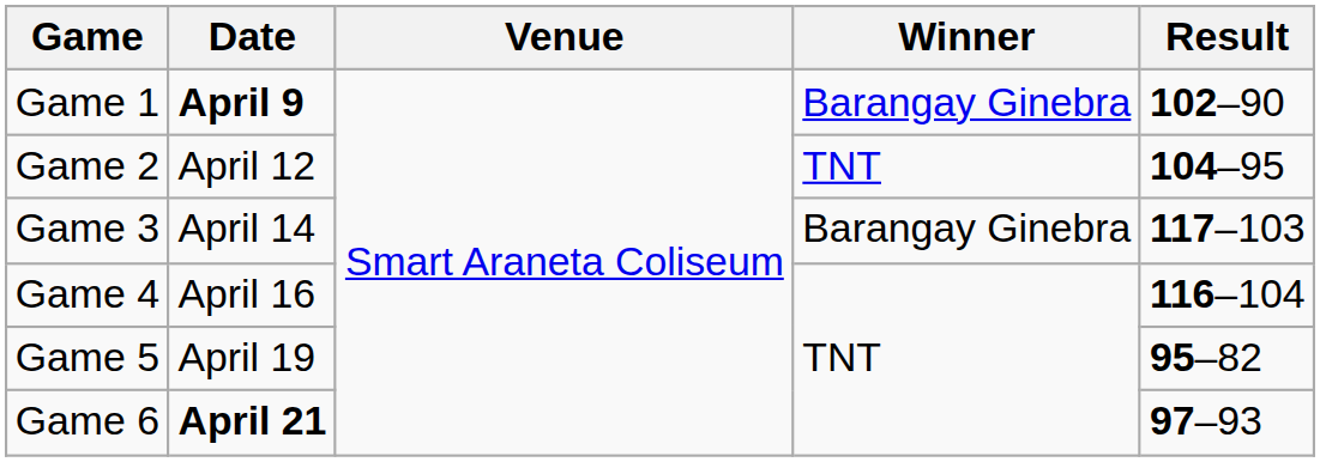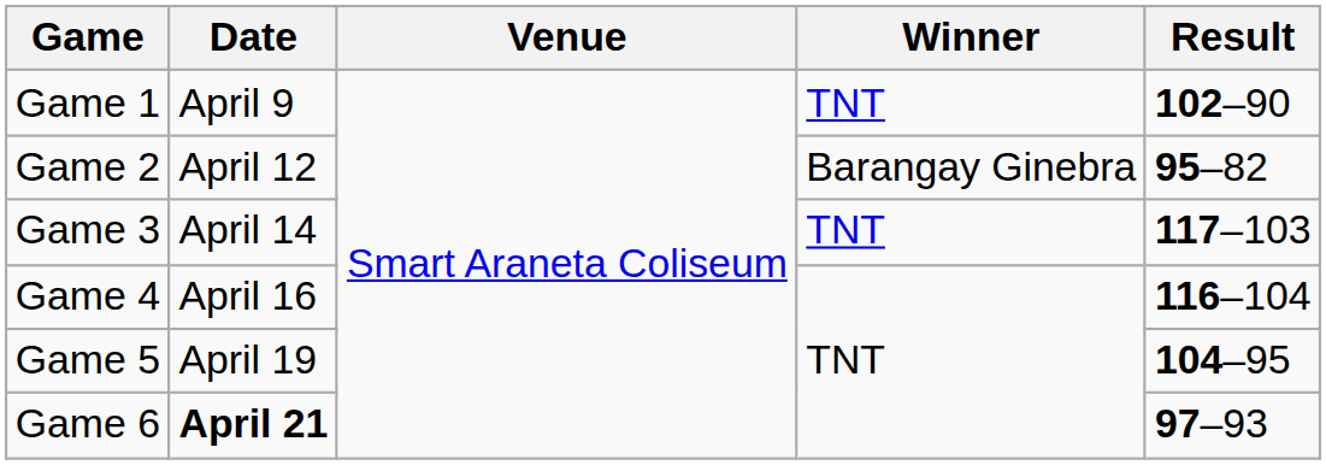 <table class="wikitable">
 <tr>
 <th>Game</th>
 <th>Date</th>
 <th>Venue</th>
 <th>Winner</th>
 <th>Result</th>
 </tr>
 <tr>
 <td>Game 1</td>
-<td><strong>April 9</strong></td>
+<td>April 9</td>
 <td rowspan=7><a href='#'>Smart Araneta Coliseum</a></td>
-<td><a href='#'>Barangay Ginebra</a></td>
+<td><a href='#'>TNT</a></td>
 <td><strong>102</strong>–90</td>
 </tr>
 <tr>
 <td>Game 2</td>
 <td>April 12</td>
-<td><a href='#'>TNT</a></td>
-<td><strong>104</strong>–95</td>
+<td>Barangay Ginebra</td>
+<td><strong>95</strong>–82</td>
 </tr>
 <tr>
 <td>Game 3</td>
 <td>April 14</td>
-<td>Barangay Ginebra</td>
+<td><a href='#'>TNT</a></td>
 <td><strong>117</strong>–103</td>
 </tr>
 <tr>
 <td>Game 4</td>
 <td>April 16</td>
 <td rowspan=3>TNT</td>
 <td><strong>116</strong>–104</td>
 </tr>
 <tr>
 <td>Game 5</td>
 <td>April 19</td>
-<td><strong>95</strong>–82</td>
+<td><strong>104</strong>–95</td>
 </tr>
 <tr>
 <td>Game 6</td>
 <td><strong>April 21</strong></td>
 <td><strong>97</strong>–93</td>
 </tr>
 </table>
